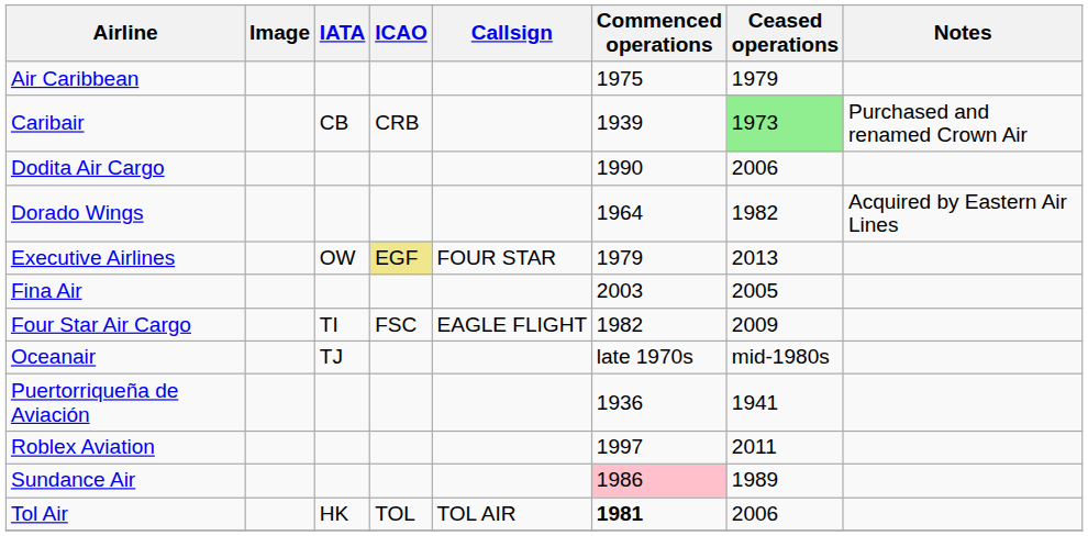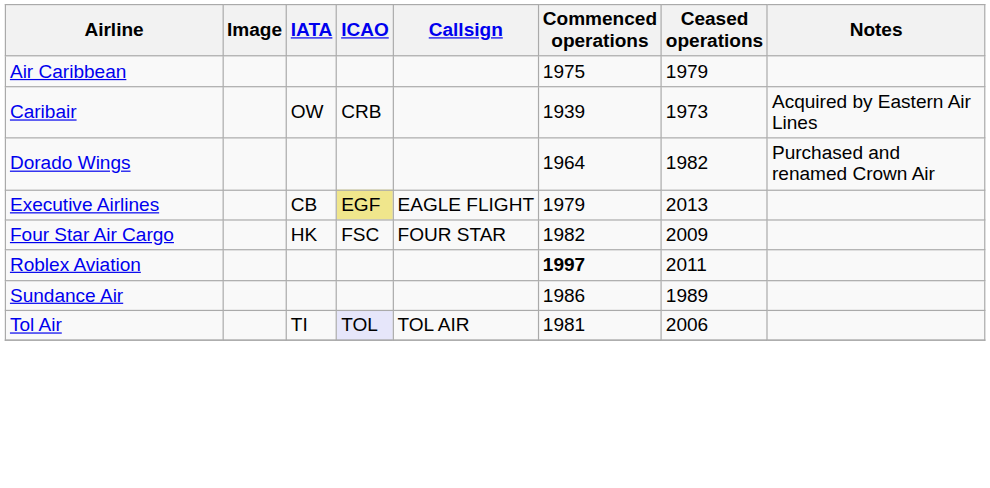 <table class="wikitable sortable" style="border-collapse:collapse; margin:auto;" border="1" cellpadding="3">
 <tr valign="middle">
 <th style="width:175px;">Airline</th>
 <th>Image</th>
 <th><a href='#'>IATA</a></th>
 <th><a href='#'>ICAO</a></th>
 <th><a href='#'>Callsign</a></th>
 <th>Commenced<br>operations</th>
 <th>Ceased<br>operations</th>
 <th style="width:175px;">Notes</th>
 </tr>
 <tr>
 <td><a href='#'>Air Caribbean</a></td>
 <td></td>
 <td></td>
 <td></td>
 <td></td>
 <td>1975</td>
 <td>1979</td>
 <td></td>
 </tr>
 <tr>
 <td><a href='#'>Caribair</a></td>
 <td></td>
-<td>CB</td>
+<td>OW</td>
 <td>CRB</td>
 <td></td>
 <td>1939</td>
-<td style="background: lightgreen;">1973</td>
-<td>Purchased and renamed Crown Air</td>
-</tr>
-<tr>
-<td><a href='#'>Dodita Air Cargo</a></td>
-<td></td>
-<td></td>
-<td></td>
-<td></td>
-<td>1990</td>
-<td>2006</td>
-<td></td>
+<td>1973</td>
+<td>Acquired by Eastern Air Lines</td>
 </tr>
 <tr>
 <td><a href='#'>Dorado Wings</a></td>
 <td></td>
 <td></td>
 <td></td>
 <td></td>
 <td>1964</td>
 <td>1982</td>
-<td>Acquired by Eastern Air Lines</td>
+<td>Purchased and renamed Crown Air</td>
 </tr>
 <tr>
 <td><a href='#'>Executive Airlines</a></td>
 <td></td>
-<td>OW</td>
+<td>CB</td>
 <td style="background: khaki;">EGF</td>
-<td>FOUR STAR</td>
+<td>EAGLE FLIGHT</td>
 <td>1979</td>
 <td>2013</td>
 <td></td>
 </tr>
 <tr>
-<td><a href='#'>Fina Air</a></td>
-<td></td>
-<td></td>
-<td></td>
-<td></td>
-<td>2003</td>
-<td>2005</td>
-<td></td>
-</tr>
-<tr>
 <td><a href='#'>Four Star Air Cargo</a></td>
 <td></td>
-<td>TI</td>
+<td>HK</td>
 <td>FSC</td>
-<td>EAGLE FLIGHT</td>
+<td>FOUR STAR</td>
 <td>1982</td>
 <td>2009</td>
-<td></td>
-</tr>
-<tr>
-<td><a href='#'>Oceanair</a></td>
-<td></td>
-<td>TJ</td>
-<td></td>
-<td></td>
-<td>late 1970s</td>
-<td>mid-1980s</td>
-<td></td>
-</tr>
-<tr>
-<td><a href='#'>Puertorriqueña de Aviación</a></td>
-<td></td>
-<td></td>
-<td></td>
-<td></td>
-<td>1936</td>
-<td>1941</td>
 <td></td>
 </tr>
 <tr>
 <td><a href='#'>Roblex Aviation</a></td>
 <td></td>
 <td></td>
 <td></td>
 <td></td>
-<td>1997</td>
+<td><strong>1997</strong></td>
 <td>2011</td>
 <td></td>
 </tr>
 <tr>
 <td><a href='#'>Sundance Air</a></td>
 <td></td>
 <td></td>
 <td></td>
 <td></td>
-<td style="background: pink;">1986</td>
+<td>1986</td>
 <td>1989</td>
 <td></td>
 </tr>
 <tr>
 <td><a href='#'>Tol Air</a></td>
 <td></td>
-<td>HK</td>
-<td>TOL</td>
+<td>TI</td>
+<td style="background: lavender;">TOL</td>
 <td>TOL AIR</td>
-<td><strong>1981</strong></td>
+<td>1981</td>
 <td>2006</td>
 <td></td>
 </tr>
 <tr>
 </tr>
 </table>
